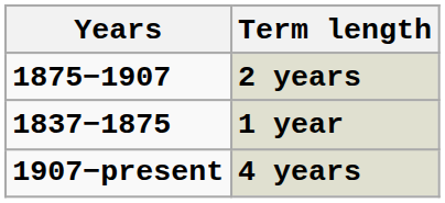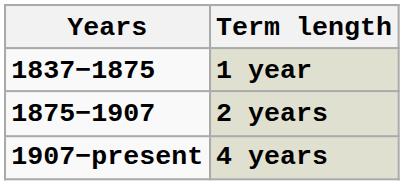 <table class="wikitable">
 <tr>
 <th>Years</th>
 <th>Term length</th>
 </tr>
 <tr>
+<td><strong>1837−1875</strong></td>
+<td style="background:#e0e0d0;"><strong>1 year</strong></td>
+</tr>
+<tr>
 <td><strong>1875−1907</strong></td>
 <td style="background:#e0e0d0;"><strong>2 years</strong></td>
-</tr>
-<tr>
-<td><strong>1837−1875</strong></td>
-<td style="background:#e0e0d0;"><strong>1 year</strong></td>
 </tr>
 <tr>
 <td><strong>1907−present</strong></td>
 <td style="background:#e0e0d0;"><strong>4 years</strong></td>
 </tr>
 </table>
